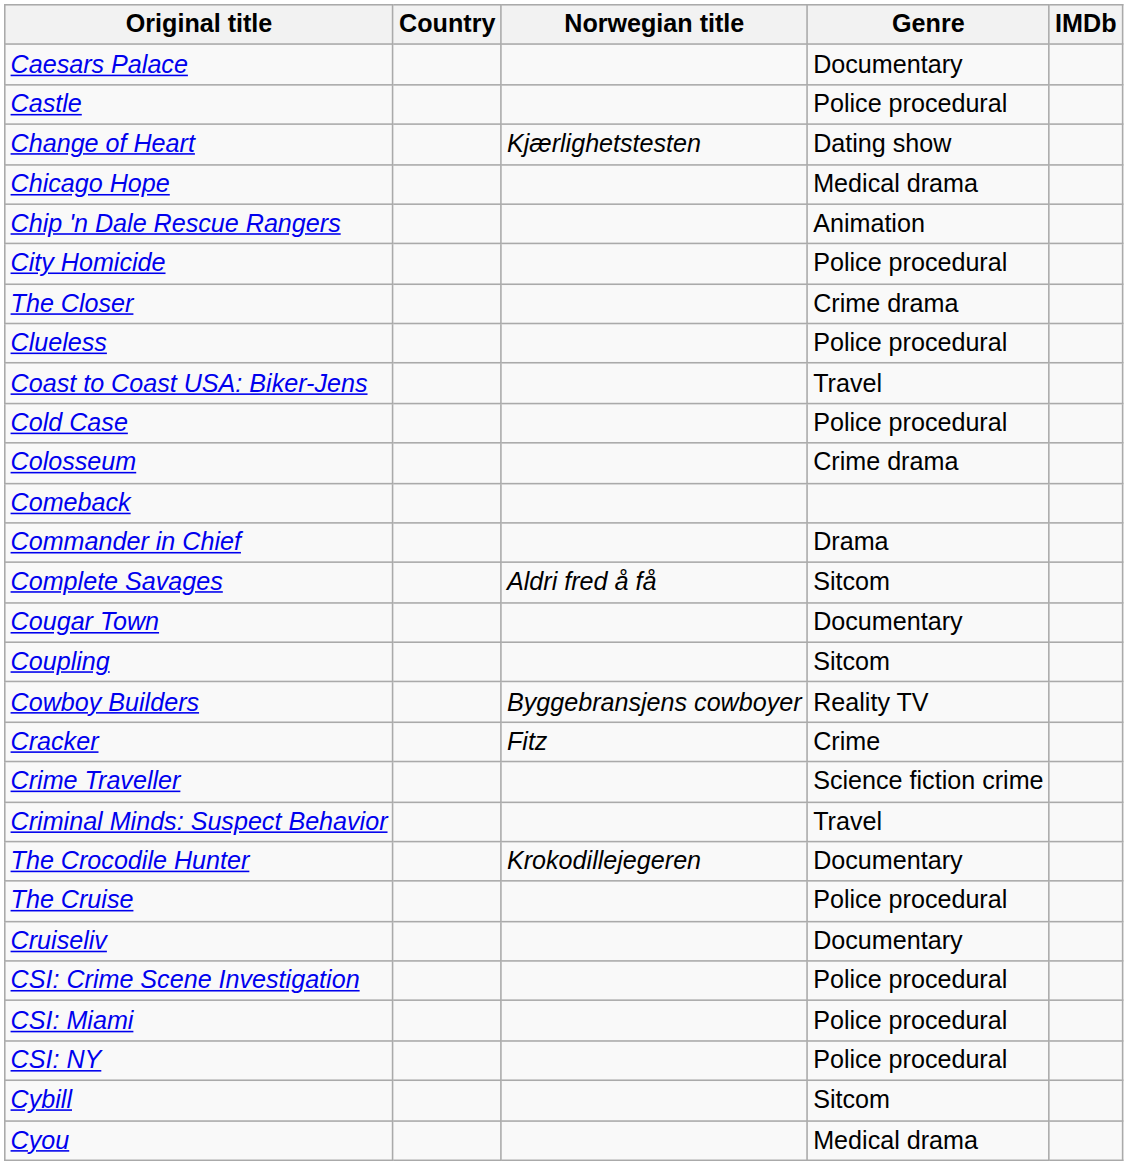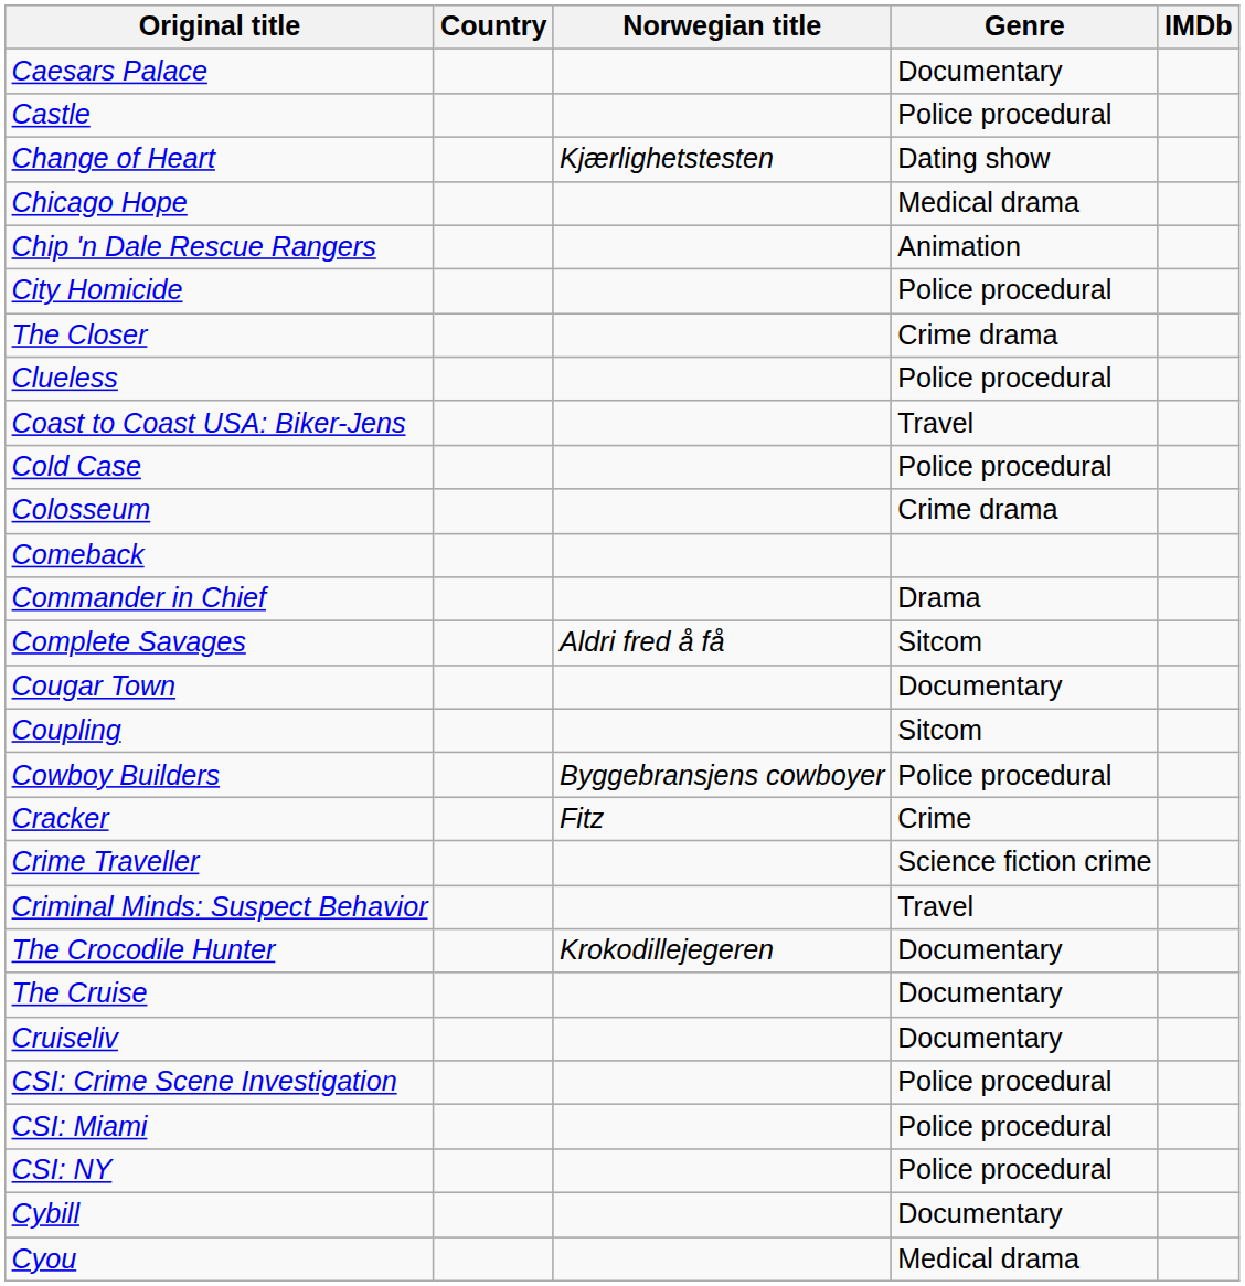 <table class="wikitable">
 <tr>
 <th>Original title</th>
 <th>Country</th>
 <th>Norwegian title</th>
 <th>Genre</th>
 <th>IMDb</th>
 </tr>
 <tr>
 <td><em><a href='#'>Caesars Palace</a></em></td>
 <td></td>
 <td></td>
 <td>Documentary</td>
 <td></td>
 </tr>
 <tr>
 <td><em><a href='#'>Castle</a></em></td>
 <td></td>
 <td></td>
 <td>Police procedural</td>
 <td></td>
 </tr>
 <tr>
 <td><em><a href='#'>Change of Heart</a></em></td>
 <td></td>
 <td><em>Kjærlighetstesten</em></td>
 <td>Dating show</td>
 <td></td>
 </tr>
 <tr>
 <td><em><a href='#'>Chicago Hope</a> </em></td>
 <td></td>
 <td></td>
 <td>Medical drama</td>
 <td></td>
 </tr>
 <tr>
 <td><em><a href='#'>Chip 'n Dale Rescue Rangers</a></em></td>
 <td></td>
 <td></td>
 <td>Animation</td>
 <td></td>
 </tr>
 <tr>
 <td><em><a href='#'>City Homicide</a></em></td>
 <td></td>
 <td></td>
 <td>Police procedural</td>
 <td></td>
 </tr>
 <tr>
 <td><em><a href='#'>The Closer</a></em></td>
 <td></td>
 <td></td>
 <td>Crime drama</td>
 <td></td>
 </tr>
 <tr>
 <td><em><a href='#'>Clueless</a></em></td>
 <td></td>
 <td></td>
 <td>Police procedural</td>
 <td></td>
 </tr>
 <tr>
 <td><em><a href='#'>Coast to Coast USA: Biker-Jens</a></em></td>
 <td></td>
 <td></td>
 <td>Travel</td>
 <td></td>
 </tr>
 <tr>
 <td><em><a href='#'>Cold Case</a></em></td>
 <td></td>
 <td></td>
 <td>Police procedural</td>
 <td></td>
 </tr>
 <tr>
 <td><em><a href='#'>Colosseum</a></em></td>
 <td></td>
 <td></td>
 <td>Crime drama</td>
 <td></td>
 </tr>
 <tr>
 <td><em><a href='#'>Comeback</a></em></td>
 <td></td>
 <td></td>
 <td></td>
 <td></td>
 </tr>
 <tr>
 <td><em><a href='#'>Commander in Chief</a></em></td>
 <td></td>
 <td></td>
 <td>Drama</td>
 <td></td>
 </tr>
 <tr>
 <td><em><a href='#'>Complete Savages</a></em></td>
 <td></td>
 <td><em>Aldri fred å få</em></td>
 <td>Sitcom</td>
 <td></td>
 </tr>
 <tr>
 <td><em><a href='#'>Cougar Town</a></em></td>
 <td></td>
 <td></td>
 <td>Documentary</td>
 <td></td>
 </tr>
 <tr>
 <td><em><a href='#'>Coupling</a></em></td>
 <td></td>
 <td></td>
 <td>Sitcom</td>
 <td></td>
 </tr>
 <tr>
 <td><em><a href='#'>Cowboy Builders</a></em></td>
 <td></td>
 <td><em>Byggebransjens cowboyer</em></td>
-<td>Reality TV</td>
+<td>Police procedural</td>
 <td></td>
 </tr>
 <tr>
 <td><em><a href='#'>Cracker</a></em></td>
 <td></td>
 <td><em>Fitz</em></td>
 <td>Crime</td>
 <td></td>
 </tr>
 <tr>
 <td><em><a href='#'>Crime Traveller</a></em></td>
 <td></td>
 <td></td>
 <td>Science fiction crime</td>
 <td></td>
 </tr>
 <tr>
 <td><em><a href='#'>Criminal Minds: Suspect Behavior</a></em></td>
 <td></td>
 <td></td>
 <td>Travel</td>
 <td></td>
 </tr>
 <tr>
 <td><em><a href='#'>The Crocodile Hunter</a></em></td>
 <td></td>
 <td><em>Krokodillejegeren</em></td>
 <td>Documentary</td>
 <td></td>
 </tr>
 <tr>
 <td><em><a href='#'>The Cruise</a></em></td>
 <td></td>
 <td></td>
-<td>Police procedural</td>
+<td>Documentary</td>
 <td></td>
 </tr>
 <tr>
 <td><em><a href='#'>Cruiseliv</a></em></td>
 <td></td>
 <td></td>
 <td>Documentary</td>
 <td></td>
 </tr>
 <tr>
 <td><em><a href='#'>CSI: Crime Scene Investigation</a></em></td>
 <td></td>
 <td></td>
 <td>Police procedural</td>
 <td></td>
 </tr>
 <tr>
 <td><em><a href='#'>CSI: Miami</a></em></td>
 <td></td>
 <td></td>
 <td>Police procedural</td>
 <td></td>
 </tr>
 <tr>
 <td><em><a href='#'>CSI: NY</a></em></td>
 <td></td>
 <td></td>
 <td>Police procedural</td>
 <td></td>
 </tr>
 <tr>
 <td><em><a href='#'>Cybill</a></em></td>
 <td></td>
 <td></td>
-<td>Sitcom</td>
+<td>Documentary</td>
 <td></td>
 </tr>
 <tr>
 <td><em><a href='#'>Cyou</a></em></td>
 <td></td>
 <td></td>
 <td>Medical drama</td>
 <td></td>
 </tr>
 </table>
